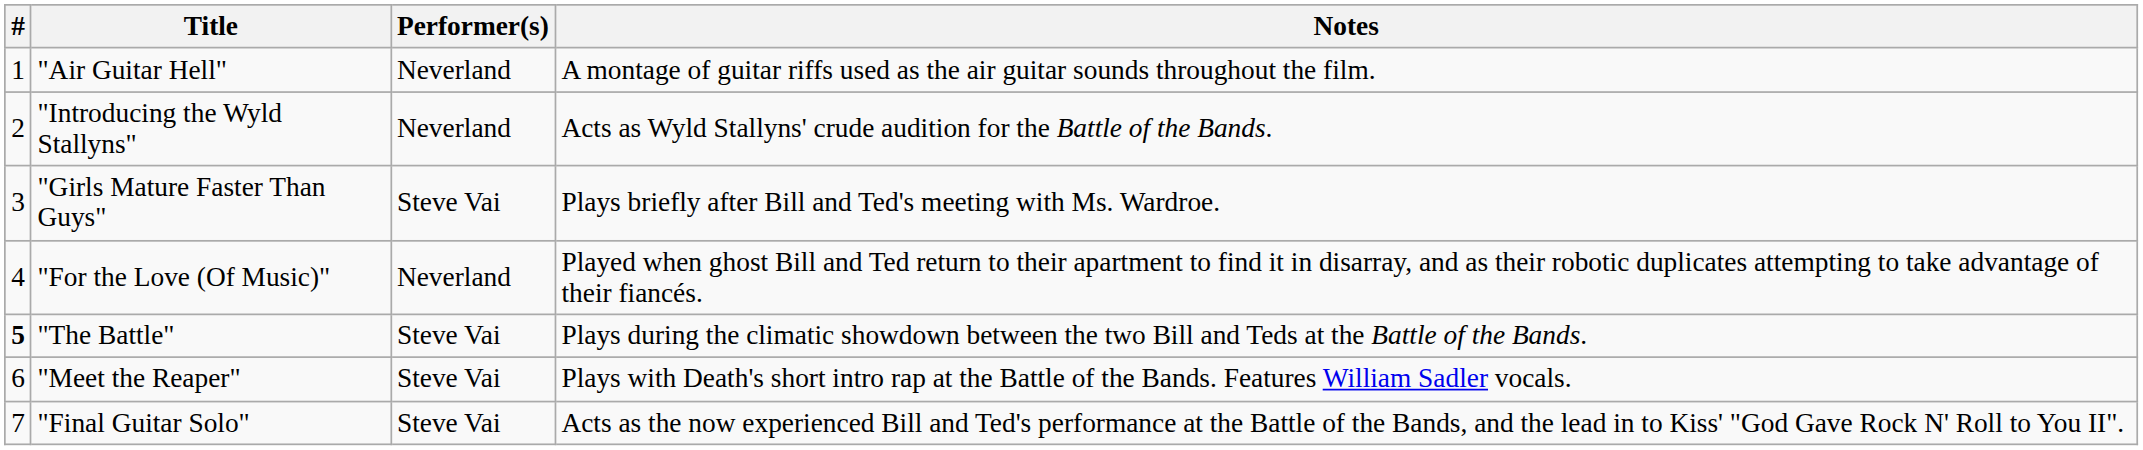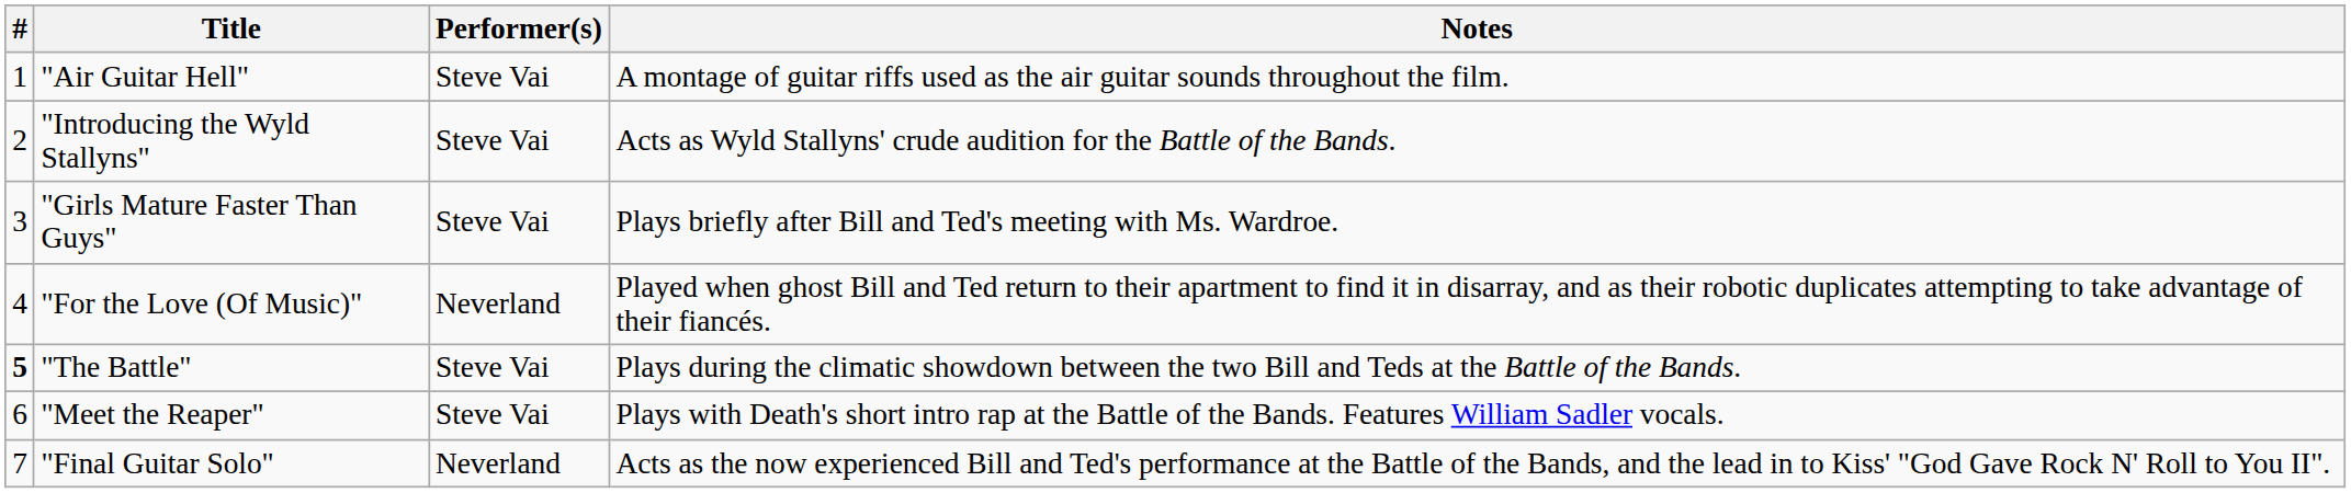 <table class="wikitable">
 <tr>
 <th align="center">#</th>
 <th align="center">Title</th>
 <th align="center">Performer(s)</th>
 <th align="center">Notes</th>
 </tr>
 <tr>
 <td>1</td>
 <td>"Air Guitar Hell"</td>
-<td>Neverland</td>
+<td>Steve Vai</td>
 <td>A montage of guitar riffs used as the air guitar sounds throughout the film.</td>
 </tr>
 <tr>
 <td>2</td>
 <td>"Introducing the Wyld Stallyns"</td>
-<td>Neverland</td>
+<td>Steve Vai</td>
 <td>Acts as Wyld Stallyns' crude audition for the <em>Battle of the Bands</em>.</td>
 </tr>
 <tr>
 <td>3</td>
 <td>"Girls Mature Faster Than Guys"</td>
 <td>Steve Vai</td>
 <td>Plays briefly after Bill and Ted's meeting with Ms. Wardroe.</td>
 </tr>
 <tr>
 <td>4</td>
 <td>"For the Love (Of Music)"</td>
 <td>Neverland</td>
 <td>Played when ghost Bill and Ted return to their apartment to find it in disarray, and as their robotic duplicates attempting to take advantage of their fiancés.</td>
 </tr>
 <tr>
 <td><strong>5</strong></td>
 <td>"The Battle"</td>
 <td>Steve Vai</td>
 <td>Plays during the climatic showdown between the two Bill and Teds at the <em>Battle of the Bands</em>.</td>
 </tr>
 <tr>
 <td>6</td>
 <td>"Meet the Reaper"</td>
 <td>Steve Vai</td>
 <td>Plays with Death's short intro rap at the Battle of the Bands. Features <a href='#'>William Sadler</a> vocals.</td>
 </tr>
 <tr>
 <td>7</td>
 <td>"Final Guitar Solo"</td>
-<td>Steve Vai</td>
+<td>Neverland</td>
 <td>Acts as the now experienced Bill and Ted's performance at the Battle of the Bands, and the lead in to Kiss' "God Gave Rock N' Roll to You II".</td>
 </tr>
 </table>
